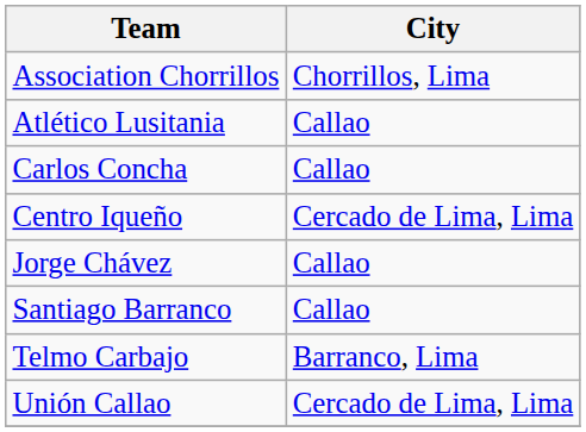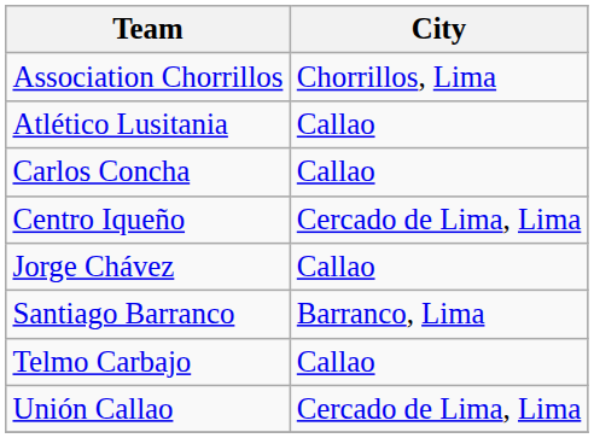 <table class="wikitable sortable">
 <tr>
 <th>Team</th>
 <th>City</th>
 </tr>
 <tr>
 <td><a href='#'>Association Chorrillos</a></td>
 <td><a href='#'>Chorrillos</a>, <a href='#'>Lima</a></td>
 </tr>
 <tr>
 <td><a href='#'>Atlético Lusitania</a></td>
 <td><a href='#'>Callao</a></td>
 </tr>
 <tr>
 <td><a href='#'>Carlos Concha</a></td>
 <td><a href='#'>Callao</a></td>
 </tr>
 <tr>
 <td><a href='#'>Centro Iqueño</a></td>
 <td><a href='#'>Cercado de Lima</a>, <a href='#'>Lima</a></td>
 </tr>
 <tr>
 <td><a href='#'>Jorge Chávez</a></td>
 <td><a href='#'>Callao</a></td>
 </tr>
 <tr>
 <td><a href='#'>Santiago Barranco</a></td>
-<td><a href='#'>Callao</a></td>
+<td><a href='#'>Barranco</a>, <a href='#'>Lima</a></td>
 </tr>
 <tr>
 <td><a href='#'>Telmo Carbajo</a></td>
-<td><a href='#'>Barranco</a>, <a href='#'>Lima</a></td>
+<td><a href='#'>Callao</a></td>
 </tr>
 <tr>
 <td><a href='#'>Unión Callao</a></td>
 <td><a href='#'>Cercado de Lima</a>, <a href='#'>Lima</a></td>
 </tr>
 <tr>
 </tr>
 </table>
